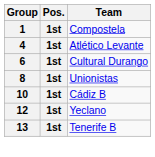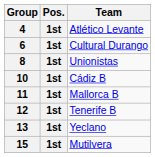 <table class="wikitable">
 <tr>
 <th>Group</th>
 <th>Pos.</th>
 <th>Team</th>
-</tr>
-<tr>
-<th>1</th>
-<th>1st</th>
-<td><a href='#'>Compostela</a></td>
 </tr>
 <tr>
 <th>4</th>
 <th>1st</th>
 <td><a href='#'>Atlético Levante</a></td>
 </tr>
 <tr>
 <th>6</th>
 <th>1st</th>
 <td><a href='#'>Cultural Durango</a></td>
 </tr>
 <tr>
 <th>8</th>
 <th>1st</th>
 <td><a href='#'>Unionistas</a></td>
 </tr>
 <tr>
 <th>10</th>
 <th>1st</th>
 <td><a href='#'>Cádiz B</a></td>
 </tr>
 <tr>
+<th>11</th>
+<th>1st</th>
+<td><a href='#'>Mallorca B</a></td>
+</tr>
+<tr>
 <th>12</th>
+<th>1st</th>
+<td><a href='#'>Tenerife B</a></td>
+</tr>
+<tr>
+<th>13</th>
 <th>1st</th>
 <td><a href='#'>Yeclano</a></td>
 </tr>
 <tr>
-<th>13</th>
+<th>15</th>
 <th>1st</th>
-<td><a href='#'>Tenerife B</a></td>
+<td><a href='#'>Mutilvera</a></td>
 </tr>
 </table>
